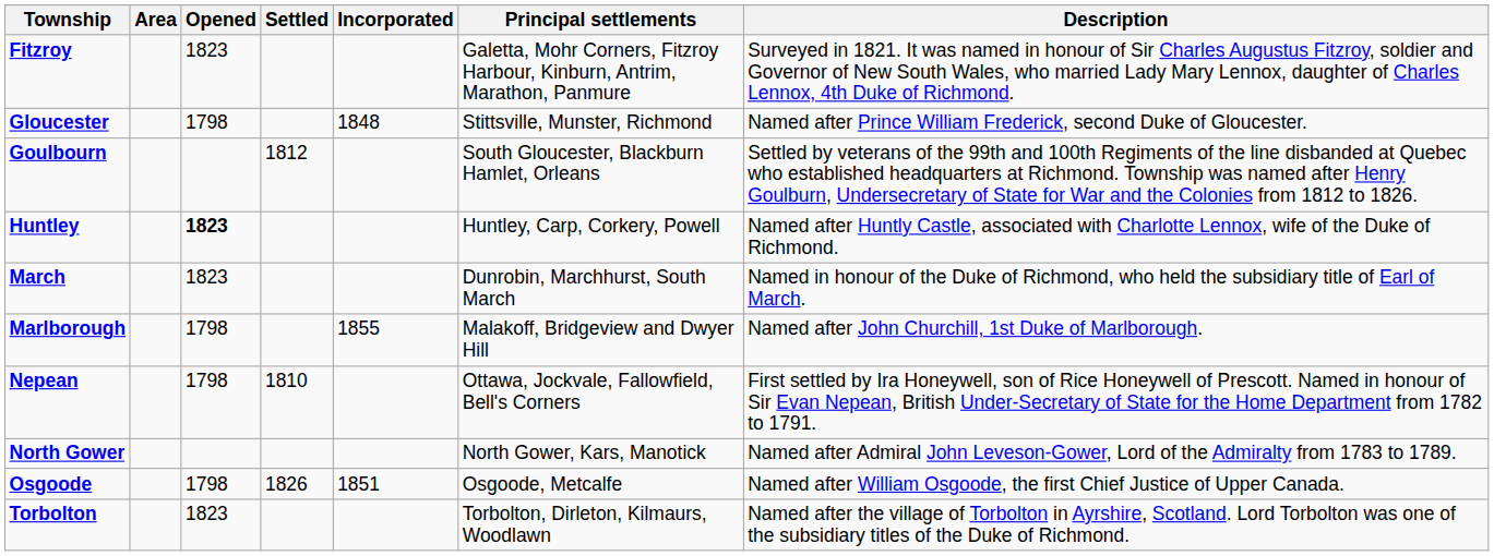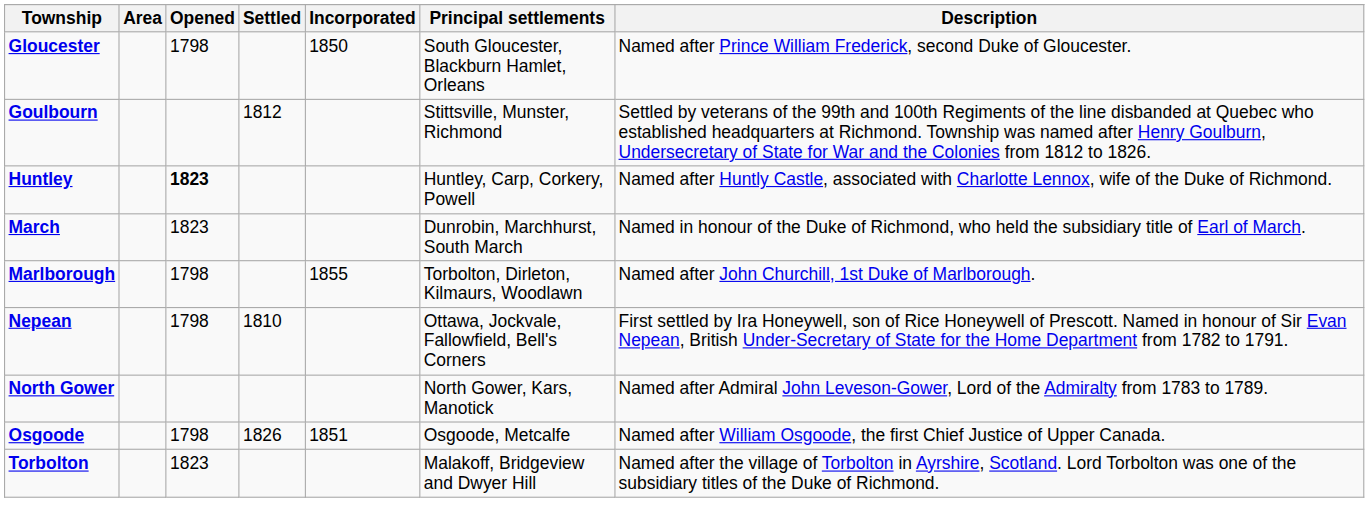 <table class = "wikitable">
 <tr>
 </tr>
 <tr>
 <th>Township</th>
 <th>Area</th>
 <th>Opened</th>
 <th>Settled</th>
 <th>Incorporated</th>
 <th>Principal settlements</th>
 <th>Description</th>
 </tr>
 <tr valign="top">
-<td><strong><a href='#'>Fitzroy</a></strong></td>
-<td></td>
-<td>1823</td>
-<td></td>
-<td></td>
-<td>Galetta, Mohr Corners, Fitzroy Harbour, Kinburn, Antrim, Marathon, Panmure</td>
-<td>Surveyed in 1821. It was named in honour of Sir <a href='#'>Charles Augustus Fitzroy</a>, soldier and Governor of New South Wales, who married Lady Mary Lennox, daughter of <a href='#'>Charles Lennox, 4th Duke of Richmond</a>.</td>
-</tr>
-<tr valign="top">
 <td><strong><a href='#'>Gloucester</a></strong></td>
 <td></td>
 <td>1798</td>
 <td></td>
-<td>1848</td>
-<td>Stittsville, Munster, Richmond</td>
+<td>1850</td>
+<td>South Gloucester, Blackburn Hamlet, Orleans</td>
 <td>Named after <a href='#'>Prince William Frederick</a>, second Duke of Gloucester.</td>
 </tr>
 <tr valign="top">
 <td><strong><a href='#'>Goulbourn</a></strong></td>
 <td></td>
 <td></td>
 <td>1812</td>
 <td></td>
-<td>South Gloucester, Blackburn Hamlet, Orleans</td>
+<td>Stittsville, Munster, Richmond</td>
 <td>Settled by veterans of the 99th and 100th Regiments of the line disbanded at Quebec who established headquarters at Richmond. Township was named after <a href='#'>Henry Goulburn</a>, <a href='#'>Undersecretary of State for War and the Colonies</a> from 1812 to 1826.</td>
 </tr>
 <tr valign="top">
 <td><strong><a href='#'>Huntley</a></strong></td>
 <td></td>
 <td><strong>1823</strong></td>
 <td></td>
 <td></td>
 <td>Huntley, Carp, Corkery, Powell</td>
 <td>Named after <a href='#'>Huntly Castle</a>, associated with <a href='#'>Charlotte Lennox</a>, wife of the Duke of Richmond.</td>
 </tr>
 <tr valign="top">
 <td><strong><a href='#'>March</a></strong></td>
 <td></td>
 <td>1823</td>
 <td></td>
 <td></td>
 <td>Dunrobin, Marchhurst, South March</td>
 <td>Named in honour of the Duke of Richmond, who held the subsidiary title of <a href='#'>Earl of March</a>.</td>
 </tr>
 <tr valign="top">
 <td><strong><a href='#'>Marlborough</a></strong></td>
 <td></td>
 <td>1798</td>
 <td></td>
 <td>1855</td>
-<td>Malakoff, Bridgeview and Dwyer Hill</td>
+<td>Torbolton, Dirleton, Kilmaurs, Woodlawn</td>
 <td>Named after <a href='#'>John Churchill, 1st Duke of Marlborough</a>.</td>
 </tr>
 <tr valign="top">
 <td><strong><a href='#'>Nepean</a></strong></td>
 <td></td>
 <td>1798</td>
 <td>1810</td>
 <td></td>
 <td>Ottawa, Jockvale, Fallowfield, Bell's Corners</td>
 <td>First settled by Ira Honeywell, son of Rice Honeywell of Prescott. Named in honour of Sir <a href='#'>Evan Nepean</a>, British <a href='#'>Under-Secretary of State for the Home Department</a> from 1782 to 1791.</td>
 </tr>
 <tr valign="top">
 <td><strong><a href='#'>North Gower</a></strong></td>
 <td></td>
 <td></td>
 <td></td>
 <td></td>
 <td>North Gower, Kars, Manotick</td>
 <td>Named after Admiral <a href='#'>John Leveson-Gower</a>, Lord of the <a href='#'>Admiralty</a> from 1783 to 1789.</td>
 </tr>
 <tr valign="top">
 <td><strong><a href='#'>Osgoode</a></strong></td>
 <td></td>
 <td>1798</td>
 <td>1826</td>
 <td>1851</td>
 <td>Osgoode, Metcalfe</td>
 <td>Named after <a href='#'>William Osgoode</a>, the first Chief Justice of Upper Canada.</td>
 </tr>
 <tr valign="top">
 <td><strong><a href='#'>Torbolton</a></strong></td>
 <td></td>
 <td>1823</td>
 <td></td>
 <td></td>
-<td>Torbolton, Dirleton, Kilmaurs, Woodlawn</td>
+<td>Malakoff, Bridgeview and Dwyer Hill</td>
 <td>Named after the village of <a href='#'>Torbolton</a> in <a href='#'>Ayrshire</a>, <a href='#'>Scotland</a>. Lord Torbolton was one of the subsidiary titles of the Duke of Richmond.</td>
 </tr>
 </table>
